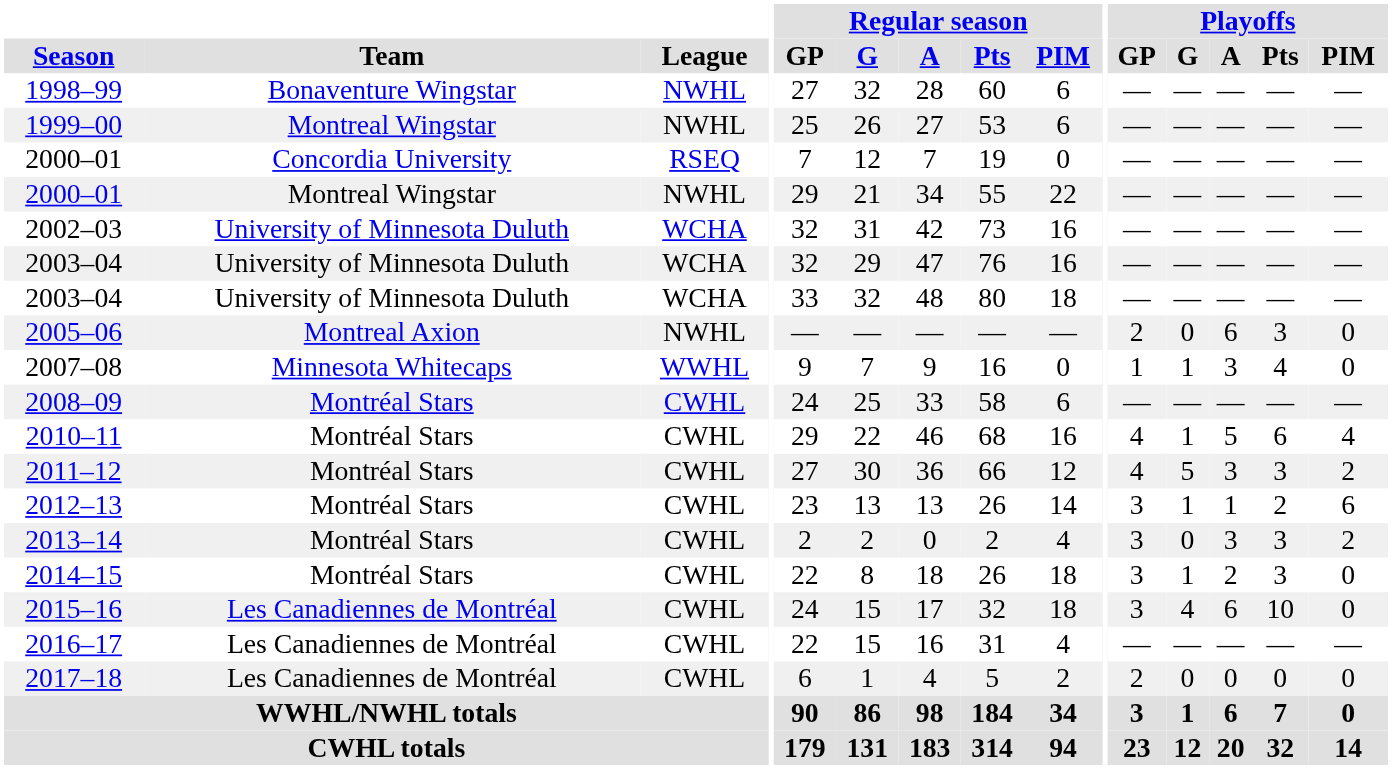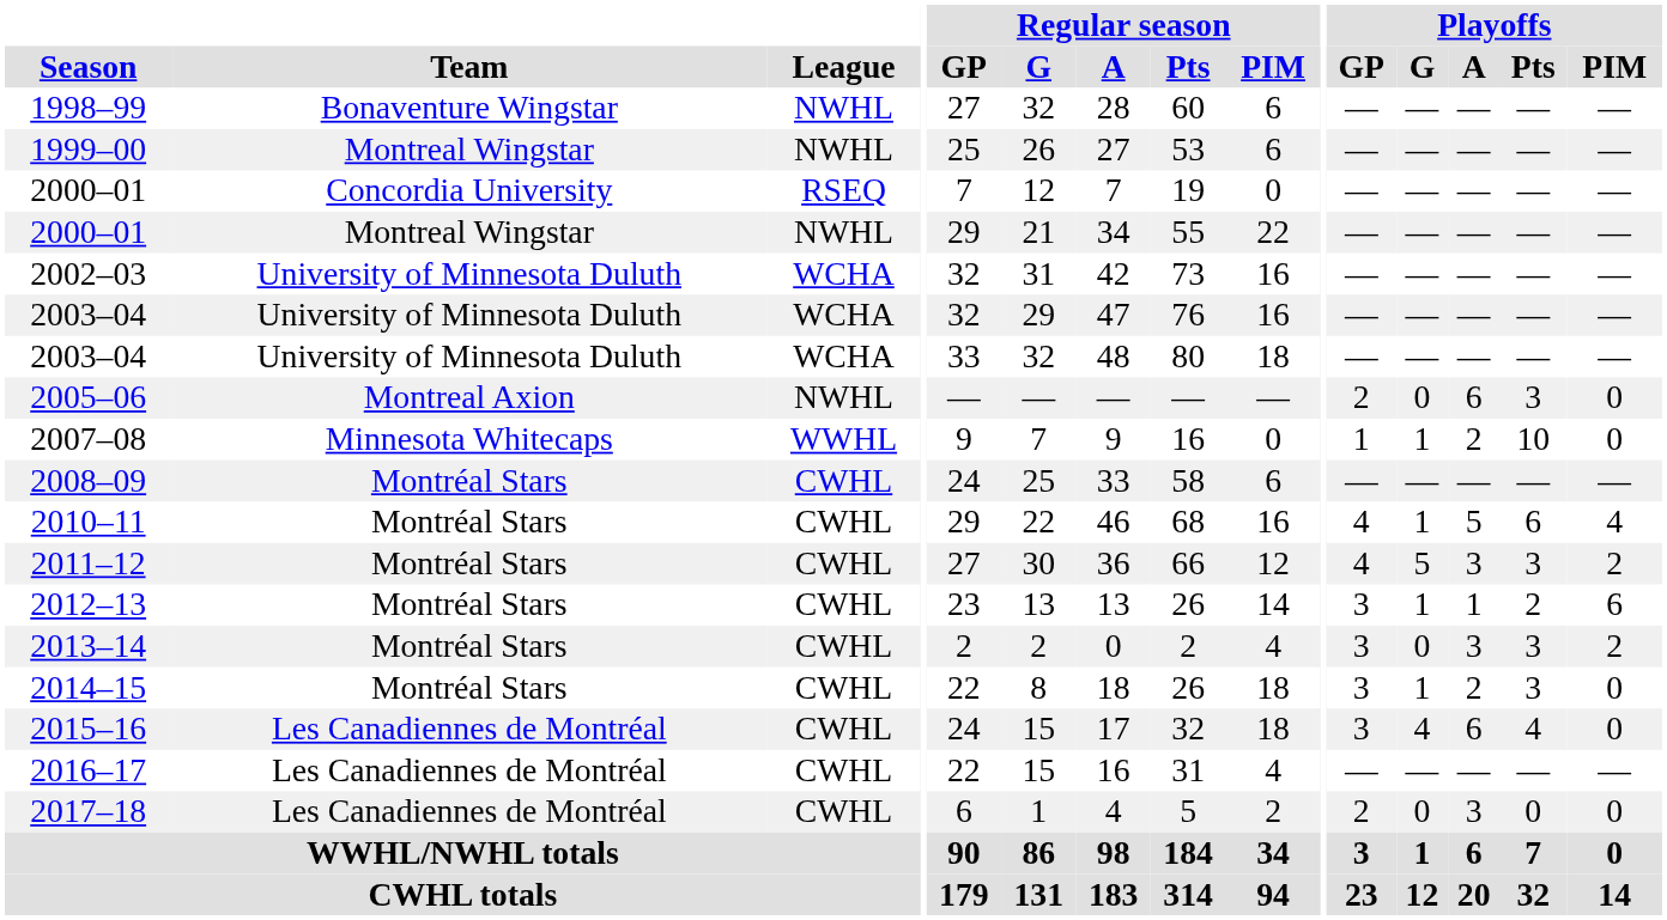 <table border="0" cellpadding="1" cellspacing="0" style="text-align:center; width:50em">
 <tr bgcolor="#e0e0e0">
 <th colspan="3" bgcolor="#ffffff"></th>
 <th rowspan="100" bgcolor="#ffffff"></th>
 <th colspan="5"><a href='#'>Regular season</a></th>
 <th rowspan="100" bgcolor="#ffffff"></th>
 <th colspan="5"><a href='#'>Playoffs</a></th>
 </tr>
 <tr bgcolor="#e0e0e0">
 <th><a href='#'>Season</a></th>
 <th>Team</th>
 <th>League</th>
 <th>GP</th>
 <th><a href='#'>G</a></th>
 <th><a href='#'>A</a></th>
 <th><a href='#'>Pts</a></th>
 <th><a href='#'>PIM</a></th>
 <th>GP</th>
 <th>G</th>
 <th>A</th>
 <th>Pts</th>
 <th>PIM</th>
 </tr>
 <tr>
 <td><a href='#'>1998–99</a></td>
 <td><a href='#'>Bonaventure Wingstar</a></td>
 <td><a href='#'>NWHL</a></td>
 <td>27</td>
 <td>32</td>
 <td>28</td>
 <td>60</td>
 <td>6</td>
 <td>—</td>
 <td>—</td>
 <td>—</td>
 <td>—</td>
 <td>—</td>
 </tr>
 <tr style="background:#f0f0f0;">
 <td><a href='#'>1999–00</a></td>
 <td><a href='#'>Montreal Wingstar</a></td>
 <td>NWHL</td>
 <td>25</td>
 <td>26</td>
 <td>27</td>
 <td>53</td>
 <td>6</td>
 <td>—</td>
 <td>—</td>
 <td>—</td>
 <td>—</td>
 <td>—</td>
 </tr>
 <tr>
 <td>2000–01</td>
 <td><a href='#'>Concordia University</a></td>
 <td><a href='#'>RSEQ</a></td>
 <td>7</td>
 <td>12</td>
 <td>7</td>
 <td>19</td>
 <td>0</td>
 <td>—</td>
 <td>—</td>
 <td>—</td>
 <td>—</td>
 <td>—</td>
 </tr>
 <tr style="background:#f0f0f0;">
 <td><a href='#'>2000–01</a></td>
 <td>Montreal Wingstar</td>
 <td>NWHL</td>
 <td>29</td>
 <td>21</td>
 <td>34</td>
 <td>55</td>
 <td>22</td>
 <td>—</td>
 <td>—</td>
 <td>—</td>
 <td>—</td>
 <td>—</td>
 </tr>
 <tr>
 <td>2002–03</td>
 <td><a href='#'>University of Minnesota Duluth</a></td>
 <td><a href='#'>WCHA</a></td>
 <td>32</td>
 <td>31</td>
 <td>42</td>
 <td>73</td>
 <td>16</td>
 <td>—</td>
 <td>—</td>
 <td>—</td>
 <td>—</td>
 <td>—</td>
 </tr>
 <tr style="background:#f0f0f0;">
 <td>2003–04</td>
 <td>University of Minnesota Duluth</td>
 <td>WCHA</td>
 <td>32</td>
 <td>29</td>
 <td>47</td>
 <td>76</td>
 <td>16</td>
 <td>—</td>
 <td>—</td>
 <td>—</td>
 <td>—</td>
 <td>—</td>
 </tr>
 <tr>
 <td>2003–04</td>
 <td>University of Minnesota Duluth</td>
 <td>WCHA</td>
 <td>33</td>
 <td>32</td>
 <td>48</td>
 <td>80</td>
 <td>18</td>
 <td>—</td>
 <td>—</td>
 <td>—</td>
 <td>—</td>
 <td>—</td>
 </tr>
 <tr style="background:#f0f0f0;">
 <td><a href='#'>2005–06</a></td>
 <td><a href='#'>Montreal Axion</a></td>
 <td>NWHL</td>
 <td>—</td>
 <td>—</td>
 <td>—</td>
 <td>—</td>
 <td>—</td>
 <td>2</td>
 <td>0</td>
 <td>6</td>
 <td>3</td>
 <td>0</td>
 </tr>
 <tr>
 <td>2007–08</td>
 <td><a href='#'>Minnesota Whitecaps</a></td>
 <td><a href='#'>WWHL</a></td>
 <td>9</td>
 <td>7</td>
 <td>9</td>
 <td>16</td>
 <td>0</td>
 <td>1</td>
 <td>1</td>
-<td>3</td>
-<td>4</td>
+<td>2</td>
+<td>10</td>
 <td>0</td>
 </tr>
 <tr style="background:#f0f0f0;">
 <td><a href='#'>2008–09</a></td>
 <td><a href='#'>Montréal Stars</a></td>
 <td><a href='#'>CWHL</a></td>
 <td>24</td>
 <td>25</td>
 <td>33</td>
 <td>58</td>
 <td>6</td>
 <td>—</td>
 <td>—</td>
 <td>—</td>
 <td>—</td>
 <td>—</td>
 </tr>
 <tr>
 <td><a href='#'>2010–11</a></td>
 <td>Montréal Stars</td>
 <td>CWHL</td>
 <td>29</td>
 <td>22</td>
 <td>46</td>
 <td>68</td>
 <td>16</td>
 <td>4</td>
 <td>1</td>
 <td>5</td>
 <td>6</td>
 <td>4</td>
 </tr>
 <tr style="background:#f0f0f0;">
 <td><a href='#'>2011–12</a></td>
 <td>Montréal Stars</td>
 <td>CWHL</td>
 <td>27</td>
 <td>30</td>
 <td>36</td>
 <td>66</td>
 <td>12</td>
 <td>4</td>
 <td>5</td>
 <td>3</td>
 <td>3</td>
 <td>2</td>
 </tr>
 <tr>
 <td><a href='#'>2012–13</a></td>
 <td>Montréal Stars</td>
 <td>CWHL</td>
 <td>23</td>
 <td>13</td>
 <td>13</td>
 <td>26</td>
 <td>14</td>
 <td>3</td>
 <td>1</td>
 <td>1</td>
 <td>2</td>
 <td>6</td>
 </tr>
 <tr style="background:#f0f0f0;">
 <td><a href='#'>2013–14</a></td>
 <td>Montréal Stars</td>
 <td>CWHL</td>
 <td>2</td>
 <td>2</td>
 <td>0</td>
 <td>2</td>
 <td>4</td>
 <td>3</td>
 <td>0</td>
 <td>3</td>
 <td>3</td>
 <td>2</td>
 </tr>
 <tr>
 <td><a href='#'>2014–15</a></td>
 <td>Montréal Stars</td>
 <td>CWHL</td>
 <td>22</td>
 <td>8</td>
 <td>18</td>
 <td>26</td>
 <td>18</td>
 <td>3</td>
 <td>1</td>
 <td>2</td>
 <td>3</td>
 <td>0</td>
 </tr>
 <tr style="background:#f0f0f0;">
 <td><a href='#'>2015–16</a></td>
 <td><a href='#'>Les Canadiennes de Montréal</a></td>
 <td>CWHL</td>
 <td>24</td>
 <td>15</td>
 <td>17</td>
 <td>32</td>
 <td>18</td>
 <td>3</td>
 <td>4</td>
 <td>6</td>
-<td>10</td>
+<td>4</td>
 <td>0</td>
 </tr>
 <tr>
 <td><a href='#'>2016–17</a></td>
 <td>Les Canadiennes de Montréal</td>
 <td>CWHL</td>
 <td>22</td>
 <td>15</td>
 <td>16</td>
 <td>31</td>
 <td>4</td>
 <td>—</td>
 <td>—</td>
 <td>—</td>
 <td>—</td>
 <td>—</td>
 </tr>
 <tr style="background:#f0f0f0;">
 <td><a href='#'>2017–18</a></td>
 <td>Les Canadiennes de Montréal</td>
 <td>CWHL</td>
 <td>6</td>
 <td>1</td>
 <td>4</td>
 <td>5</td>
 <td>2</td>
 <td>2</td>
 <td>0</td>
-<td>0</td>
+<td>3</td>
 <td>0</td>
 <td>0</td>
 </tr>
 <tr style="text-align:center; background:#e0e0e0;">
 <th colspan="3">WWHL/NWHL totals</th>
 <th>90</th>
 <th>86</th>
 <th>98</th>
 <th>184</th>
 <th>34</th>
 <th>3</th>
 <th>1</th>
 <th>6</th>
 <th>7</th>
 <th>0</th>
 </tr>
 <tr style="text-align:center; background:#e0e0e0;">
 <th colspan="3">CWHL totals</th>
 <th>179</th>
 <th>131</th>
 <th>183</th>
 <th>314</th>
 <th>94</th>
 <th>23</th>
 <th>12</th>
 <th>20</th>
 <th>32</th>
 <th>14</th>
 </tr>
 </table>
